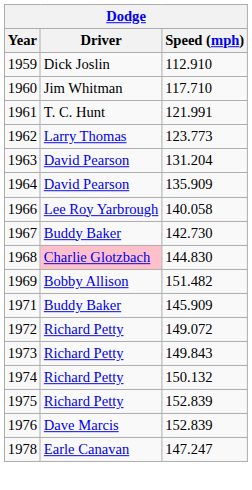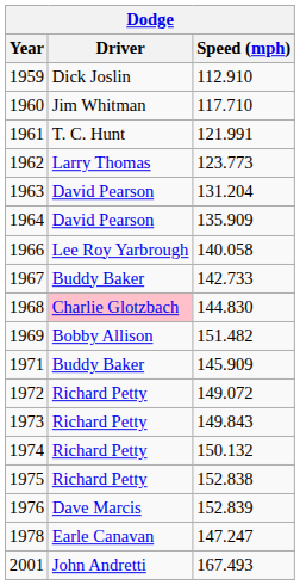 <table class="wikitable" style="font-size: 95%;">
 <tr>
 <th colspan=3><a href='#'>Dodge</a></th>
 </tr>
 <tr>
 <th>Year</th>
 <th>Driver</th>
 <th>Speed (<a href='#'>mph</a>)</th>
 </tr>
 <tr>
 <td>1959</td>
 <td>Dick Joslin</td>
 <td>112.910</td>
 </tr>
 <tr>
 <td>1960</td>
 <td>Jim Whitman</td>
 <td>117.710</td>
 </tr>
 <tr>
 <td>1961</td>
 <td>T. C. Hunt</td>
 <td>121.991</td>
 </tr>
 <tr>
 <td>1962</td>
 <td><a href='#'>Larry Thomas</a></td>
 <td>123.773</td>
 </tr>
 <tr>
 <td>1963</td>
 <td><a href='#'>David Pearson</a></td>
 <td>131.204</td>
 </tr>
 <tr>
 <td>1964</td>
 <td><a href='#'>David Pearson</a></td>
 <td>135.909</td>
 </tr>
 <tr>
 <td>1966</td>
 <td><a href='#'>Lee Roy Yarbrough</a></td>
 <td>140.058</td>
 </tr>
 <tr>
 <td>1967</td>
 <td><a href='#'>Buddy Baker</a></td>
-<td>142.730</td>
+<td>142.733</td>
 </tr>
 <tr>
 <td>1968</td>
 <td style="background: pink;"><a href='#'>Charlie Glotzbach</a></td>
 <td>144.830</td>
 </tr>
 <tr>
 <td>1969</td>
 <td><a href='#'>Bobby Allison</a></td>
 <td>151.482</td>
 </tr>
 <tr>
 <td>1971</td>
 <td><a href='#'>Buddy Baker</a></td>
 <td>145.909</td>
 </tr>
 <tr>
 <td>1972</td>
 <td><a href='#'>Richard Petty</a></td>
 <td>149.072</td>
 </tr>
 <tr>
 <td>1973</td>
 <td><a href='#'>Richard Petty</a></td>
 <td>149.843</td>
 </tr>
 <tr>
 <td>1974</td>
 <td><a href='#'>Richard Petty</a></td>
 <td>150.132</td>
 </tr>
 <tr>
 <td>1975</td>
 <td><a href='#'>Richard Petty</a></td>
-<td>152.839</td>
+<td>152.838</td>
 </tr>
 <tr>
 <td>1976</td>
 <td><a href='#'>Dave Marcis</a></td>
 <td>152.839</td>
 </tr>
 <tr>
 <td>1978</td>
 <td><a href='#'>Earle Canavan</a></td>
 <td>147.247</td>
 </tr>
+<tr>
+<td>2001</td>
+<td><a href='#'>John Andretti</a></td>
+<td>167.493</td>
+</tr>
 </table>
